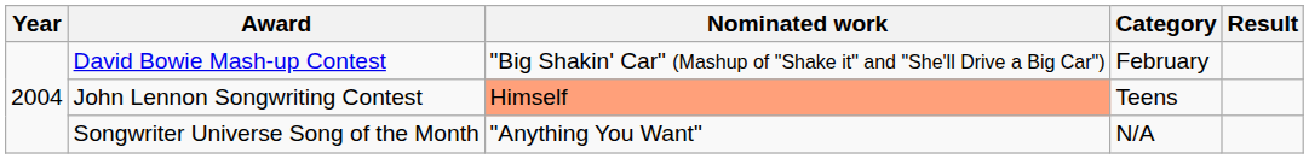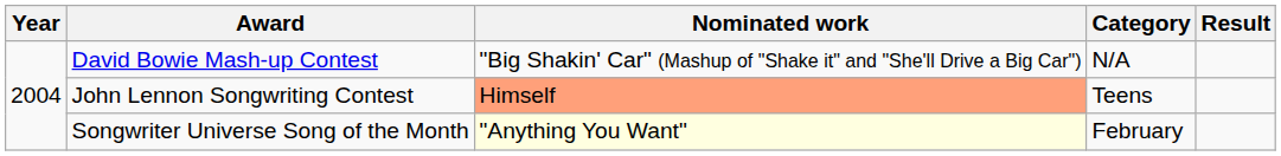 <table class="wikitable">
 <tr>
 <th>Year</th>
 <th>Award</th>
 <th>Nominated work</th>
 <th>Category</th>
 <th>Result</th>
 </tr>
 <tr>
 <td rowspan="3">2004</td>
 <td><a href='#'>David Bowie Mash-up Contest</a></td>
 <td>"Big Shakin' Car" <small>(Mashup of "Shake it" and "She'll Drive a Big Car")</small></td>
-<td>February</td>
+<td>N/A</td>
 <td></td>
 </tr>
 <tr>
 <td>John Lennon Songwriting Contest</td>
 <td style="background: lightsalmon;">Himself</td>
 <td>Teens</td>
 <td></td>
 </tr>
 <tr>
 <td>Songwriter Universe Song of the Month</td>
-<td>"Anything You Want"</td>
-<td>N/A</td>
+<td style="background: lightyellow;">"Anything You Want"</td>
+<td>February</td>
 <td></td>
 </tr>
 </table>
